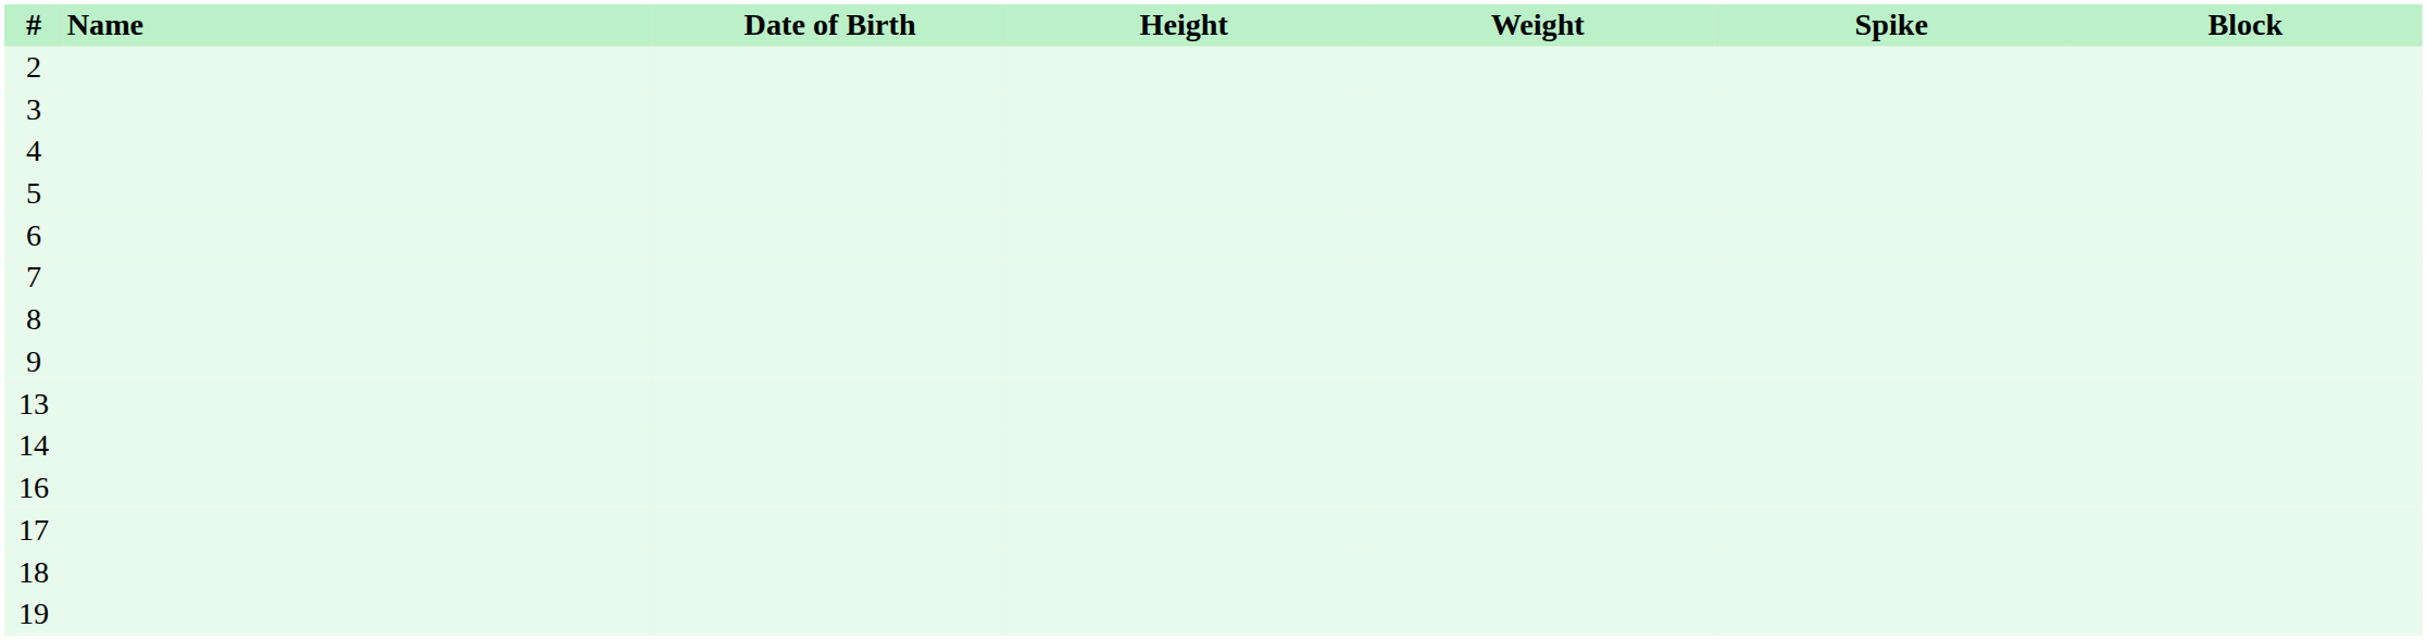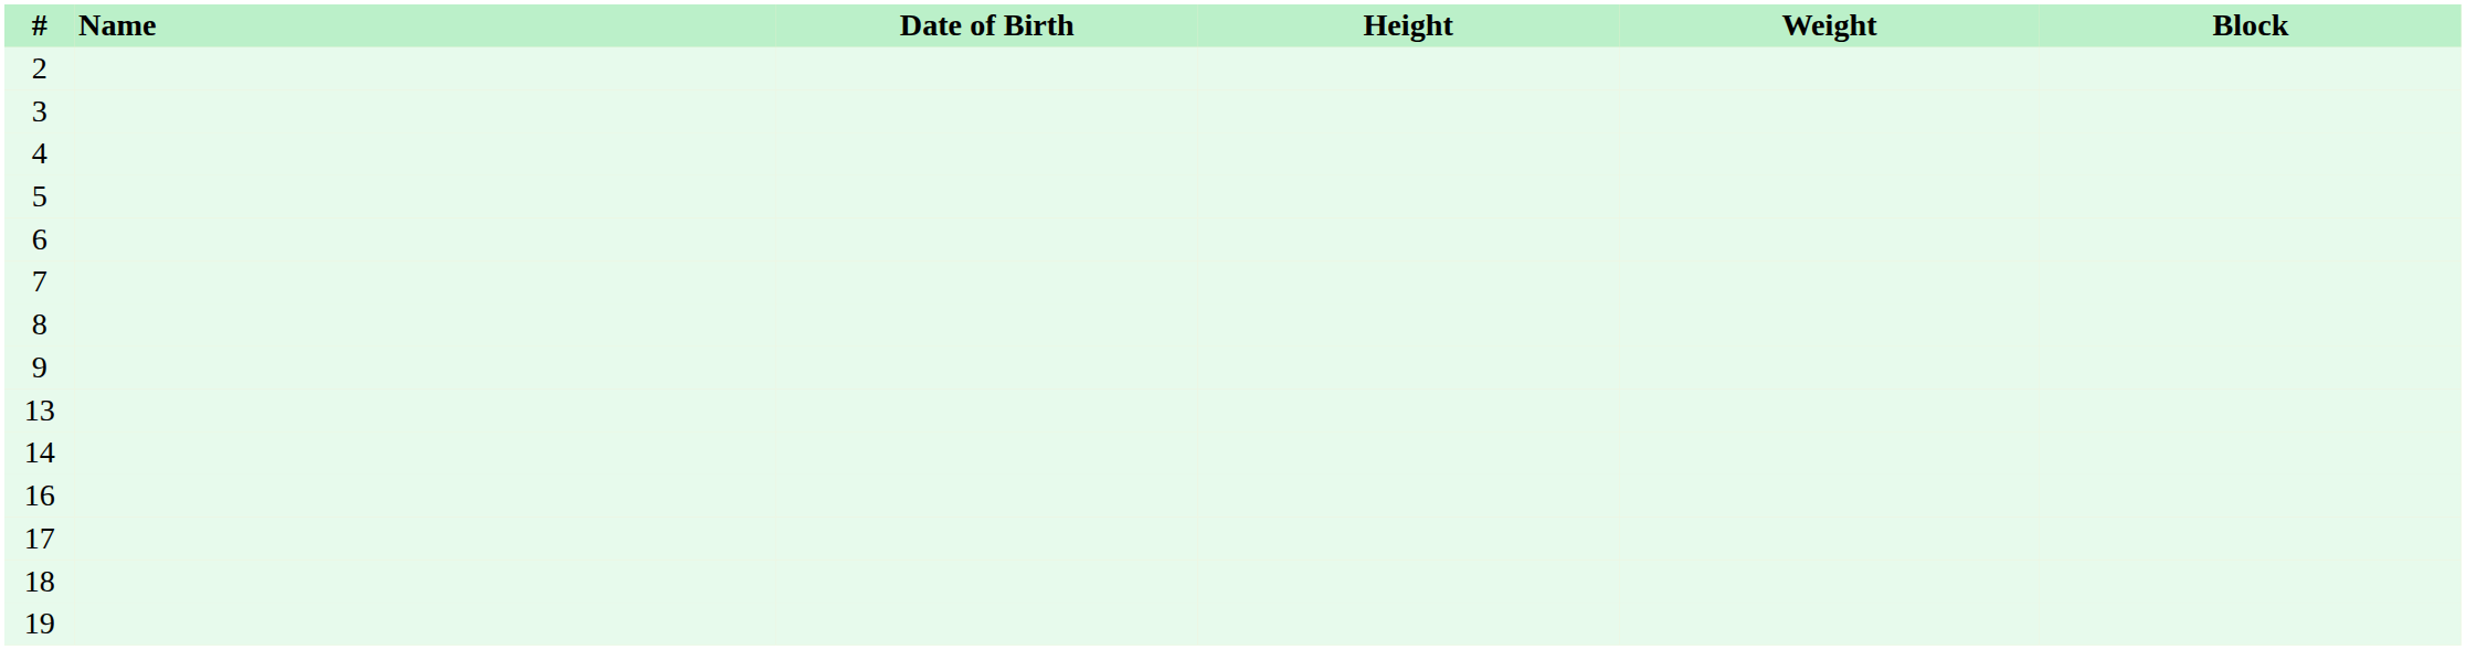 <table border=0 cellpadding=2 cellspacing=0  |- bgcolor=#FFECCE style=text-align:center; font-size:90%; width=100%>
 <tr bgcolor=#BBF0C9>
 <th width=2%>#</th>
 <th align=left width=20%>Name</th>
 <th width=12%>Date of Birth</th>
 <th width=12%>Height</th>
 <th width=12%>Weight</th>
-<th width=12%>Spike</th>
 <th width=12%>Block</th>
 </tr>
 <tr bgcolor=#E7FAEC>
 <td>2</td>
 <td align=left></td>
 <td align=right></td>
-<td></td>
 <td></td>
 <td></td>
 <td></td>
 </tr>
 <tr bgcolor=#E7FAEC>
 <td>3</td>
 <td align=left></td>
 <td align=right></td>
 <td></td>
 <td></td>
 <td></td>
-<td></td>
 </tr>
 <tr bgcolor=#E7FAEC>
 <td>4</td>
 <td align=left></td>
 <td align=right></td>
-<td></td>
 <td></td>
 <td></td>
 <td></td>
 </tr>
 <tr bgcolor=#E7FAEC>
 <td>5</td>
 <td align=left></td>
 <td align=right></td>
 <td></td>
 <td></td>
 <td></td>
-<td></td>
 </tr>
 <tr bgcolor=#E7FAEC>
 <td>6</td>
 <td align=left></td>
 <td align=right></td>
-<td></td>
 <td></td>
 <td></td>
 <td></td>
 </tr>
 <tr bgcolor=#E7FAEC>
 <td>7</td>
 <td align=left></td>
 <td align=right></td>
 <td></td>
 <td></td>
 <td></td>
-<td></td>
 </tr>
 <tr bgcolor=#E7FAEC>
 <td>8</td>
 <td align=left></td>
 <td align=right></td>
-<td></td>
 <td></td>
 <td></td>
 <td></td>
 </tr>
 <tr bgcolor=#E7FAEC>
 <td>9</td>
 <td align=left></td>
 <td align=right></td>
 <td></td>
 <td></td>
 <td></td>
-<td></td>
 </tr>
 <tr bgcolor=#E7FAEC>
 <td>13</td>
 <td align=left></td>
 <td align=right></td>
-<td></td>
 <td></td>
 <td></td>
 <td></td>
 </tr>
 <tr bgcolor=#E7FAEC>
 <td>14</td>
 <td align=left></td>
 <td align=right></td>
 <td></td>
 <td></td>
 <td></td>
-<td></td>
 </tr>
 <tr bgcolor=#E7FAEC>
 <td>16</td>
 <td align=left></td>
 <td align=right></td>
-<td></td>
 <td></td>
 <td></td>
 <td></td>
 </tr>
 <tr bgcolor=#E7FAEC>
 <td>17</td>
 <td align=left></td>
 <td align=right></td>
 <td></td>
 <td></td>
 <td></td>
-<td></td>
 </tr>
 <tr bgcolor=#E7FAEC>
 <td>18</td>
 <td align=left></td>
 <td align=right></td>
-<td></td>
 <td></td>
 <td></td>
 <td></td>
 </tr>
 <tr bgcolor=#E7FAEC>
 <td>19</td>
 <td align=left></td>
 <td align=right></td>
 <td></td>
 <td></td>
 <td></td>
-<td></td>
 </tr>
 </table>
